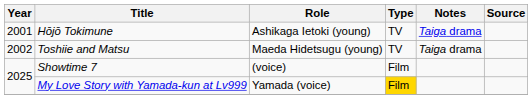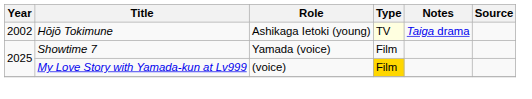 <table class="wikitable">
 <tr>
 <th>Year</th>
 <th>Title</th>
 <th>Role</th>
 <th class="unsortable">Type</th>
 <th class="unsortable">Notes</th>
 <th class="unsortable">Source</th>
 </tr>
 <tr>
-<td>2001</td>
+<td>2002</td>
 <td><em>Hōjō Tokimune</em></td>
 <td>Ashikaga Ietoki (young)</td>
-<td>TV</td>
+<td style="background: lightyellow;">TV</td>
 <td><a href='#'><em>Taiga</em> drama</a></td>
-<td></td>
-</tr>
-<tr>
-<td>2002</td>
-<td><em>Toshiie and Matsu</em></td>
-<td>Maeda Hidetsugu (young)</td>
-<td>TV</td>
-<td><em>Taiga</em> drama</td>
 <td></td>
 </tr>
 <tr>
 <td rowspan=2>2025</td>
 <td><em>Showtime 7</em></td>
-<td>(voice)</td>
+<td>Yamada (voice)</td>
 <td>Film</td>
 <td></td>
 <td></td>
 </tr>
 <tr>
 <td><em><a href='#'>My Love Story with Yamada-kun at Lv999</a></em></td>
-<td>Yamada (voice)</td>
+<td>(voice)</td>
 <td style="background: gold;">Film</td>
 <td></td>
 <td></td>
 </tr>
 <tr>
 </tr>
 </table>
